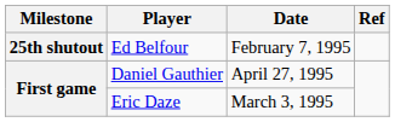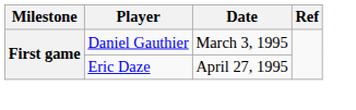 <table class="wikitable">
 <tr>
 <th scope="col">Milestone</th>
 <th scope="col">Player</th>
 <th scope="col">Date</th>
 <th scope="col">Ref</th>
 </tr>
 <tr>
-<th>25th shutout</th>
-<td><a href='#'>Ed Belfour</a></td>
-<td>February 7, 1995</td>
-<td></td>
-</tr>
-<tr>
 <th rowspan=2>First game</th>
 <td><a href='#'>Daniel Gauthier</a></td>
-<td>April 27, 1995</td>
+<td>March 3, 1995</td>
 <td rowspan=2></td>
 </tr>
 <tr>
 <td><a href='#'>Eric Daze</a></td>
-<td>March 3, 1995</td>
+<td>April 27, 1995</td>
 </tr>
 </table>
